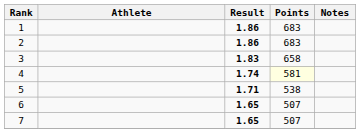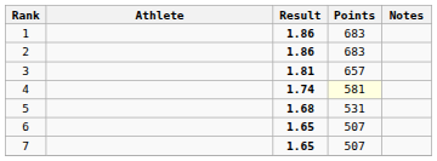 <table class="wikitable" style="text-align:center">
 <tr>
 <th width=40>Rank</th>
 <th width=250>Athlete</th>
 <th width=55>Result</th>
 <th width=55>Points</th>
 <th width=50>Notes</th>
 </tr>
 <tr>
 <td>1</td>
 <td align="left"></td>
 <td><strong>1.86</strong></td>
 <td>683</td>
 <td></td>
 </tr>
 <tr>
 <td>2</td>
 <td align="left"></td>
 <td><strong>1.86</strong></td>
 <td>683</td>
 <td></td>
 </tr>
 <tr>
 <td>3</td>
 <td align="left"></td>
-<td><strong>1.83</strong></td>
-<td>658</td>
+<td><strong>1.81</strong></td>
+<td>657</td>
 <td></td>
 </tr>
 <tr>
 <td>4</td>
 <td align="left"></td>
 <td><strong>1.74</strong></td>
 <td style="background: lightyellow;">581</td>
 <td></td>
 </tr>
 <tr>
 <td>5</td>
 <td align="left"></td>
-<td><strong>1.71</strong></td>
-<td>538</td>
+<td><strong>1.68</strong></td>
+<td>531</td>
 <td></td>
 </tr>
 <tr>
 <td>6</td>
 <td align="left"></td>
 <td><strong>1.65</strong></td>
 <td>507</td>
 <td></td>
 </tr>
 <tr>
 <td>7</td>
 <td align="left"></td>
 <td><strong>1.65</strong></td>
 <td>507</td>
 <td></td>
 </tr>
 <tr>
 </tr>
 </table>
